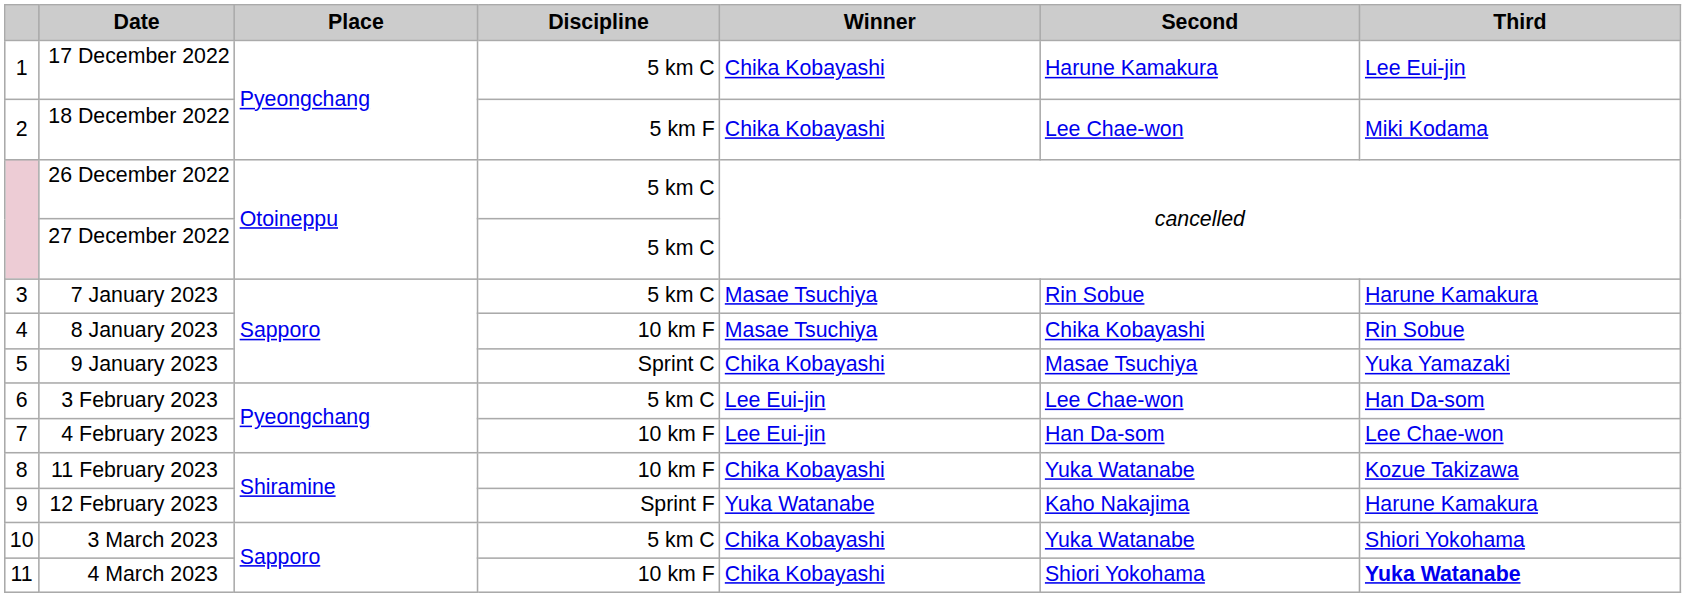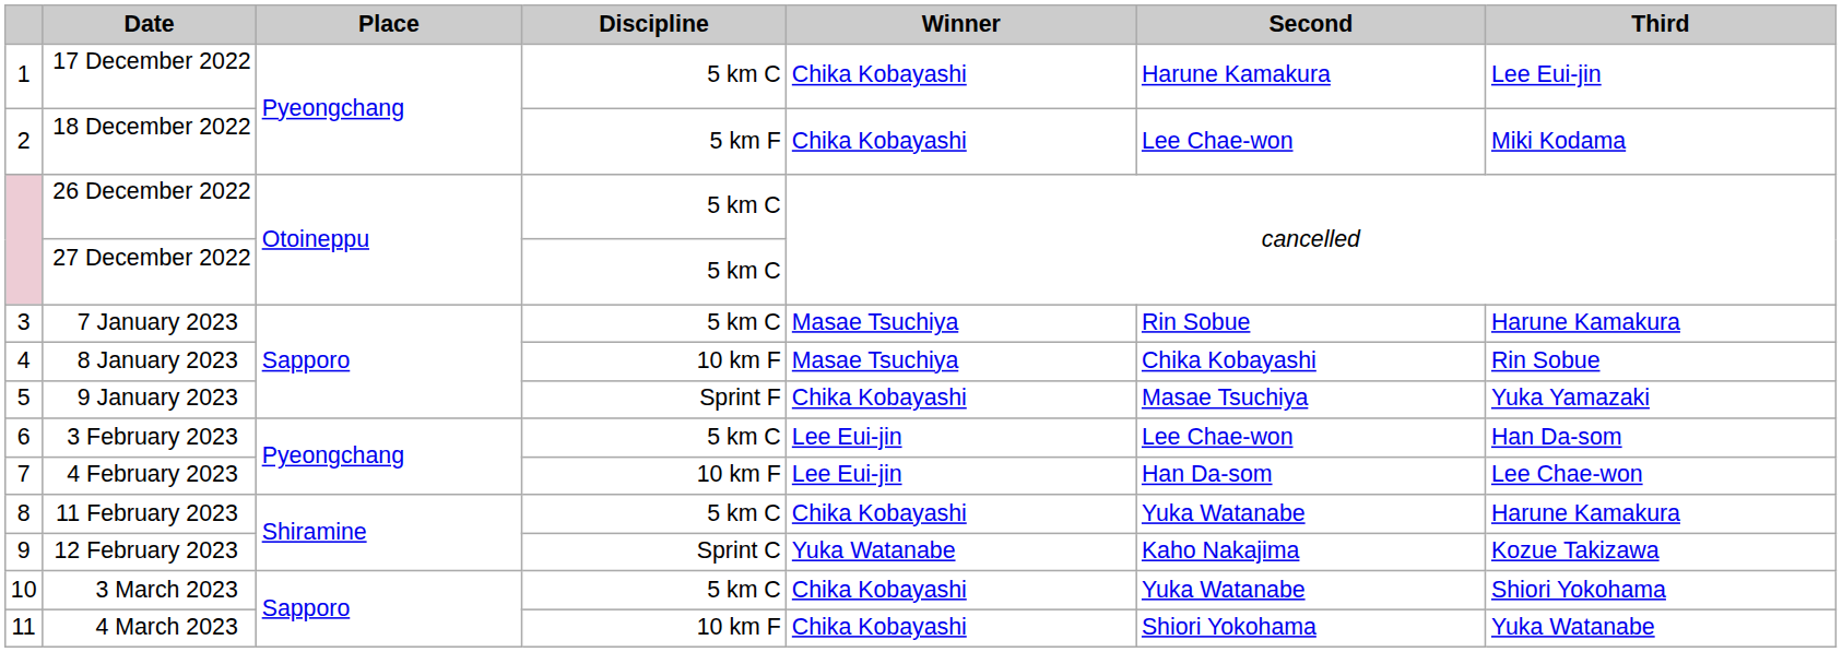 <table class="wikitable plainrowheaders" style="background:#fff; font-size:86%; line-height:16px; border:grey solid 1px; border-collapse:collapse;">
 <tr style="background:#ccc; text-align:center;">
 <th scope="col" style="background:#ccc; width=30 px;"></th>
 <th scope="col" style="background:#ccc; width:120px;">Date</th>
 <th scope="col" style="background:#ccc; width:150px;">Place</th>
 <th scope="col" style="background:#ccc; width:150px;">Discipline</th>
 <th scope="col" style="background:#ccc; width:200px;">Winner</th>
 <th scope="col" style="background:#ccc; width:200px;">Second</th>
 <th scope="col" style="background:#ccc; width:200px;">Third</th>
 </tr>
 <tr>
 <td align=center>1</td>
 <td align=right>17 December 2022  </td>
 <td rowspan=2> <a href='#'>Pyeongchang</a></td>
 <td align=right>5 km C</td>
 <td> <a href='#'>Chika Kobayashi</a></td>
 <td> <a href='#'>Harune Kamakura</a></td>
 <td> <a href='#'>Lee Eui-jin</a></td>
 </tr>
 <tr>
 <td align=center>2</td>
 <td align=right>18 December 2022  </td>
 <td align=right>5 km F</td>
 <td> <a href='#'>Chika Kobayashi</a></td>
 <td> <a href='#'>Lee Chae-won</a></td>
 <td> <a href='#'>Miki Kodama</a></td>
 </tr>
 <tr>
 <td rowspan=2 bgcolor="EDCCD5"></td>
 <td align=right>26 December 2022  </td>
 <td rowspan=2> <a href='#'>Otoineppu</a></td>
 <td align=right>5 km C</td>
 <td rowspan=2 colspan=3 align=center><em>cancelled</em></td>
 </tr>
 <tr>
 <td align=right>27 December 2022  </td>
 <td align=right>5 km C</td>
 </tr>
 <tr>
 <td align=center>3</td>
 <td align=right>7 January 2023  </td>
 <td rowspan=3> <a href='#'>Sapporo</a></td>
 <td align=right>5 km C</td>
 <td> <a href='#'>Masae Tsuchiya</a></td>
 <td> <a href='#'>Rin Sobue</a></td>
 <td> <a href='#'>Harune Kamakura</a></td>
 </tr>
 <tr>
 <td align=center>4</td>
 <td align=right>8 January 2023  </td>
 <td align=right>10 km F</td>
 <td> <a href='#'>Masae Tsuchiya</a></td>
 <td> <a href='#'>Chika Kobayashi</a></td>
 <td> <a href='#'>Rin Sobue</a></td>
 </tr>
 <tr>
 <td align=center>5</td>
 <td align=right>9 January 2023  </td>
-<td align=right>Sprint C</td>
+<td align=right>Sprint F</td>
 <td> <a href='#'>Chika Kobayashi</a></td>
 <td> <a href='#'>Masae Tsuchiya</a></td>
 <td> <a href='#'>Yuka Yamazaki</a></td>
 </tr>
 <tr>
 <td align=center>6</td>
 <td align=right>3 February 2023  </td>
 <td rowspan=2> <a href='#'>Pyeongchang</a></td>
 <td align=right>5 km C</td>
 <td> <a href='#'>Lee Eui-jin</a></td>
 <td> <a href='#'>Lee Chae-won</a></td>
 <td> <a href='#'>Han Da-som</a></td>
 </tr>
 <tr>
 <td align=center>7</td>
 <td align=right>4 February 2023  </td>
 <td align=right>10 km F</td>
 <td> <a href='#'>Lee Eui-jin</a></td>
 <td> <a href='#'>Han Da-som</a></td>
 <td> <a href='#'>Lee Chae-won</a></td>
 </tr>
 <tr>
 <td align=center>8</td>
 <td align=right>11 February 2023  </td>
 <td rowspan=2> <a href='#'>Shiramine</a></td>
-<td align=right>10 km F</td>
+<td align=right>5 km C</td>
 <td> <a href='#'>Chika Kobayashi</a></td>
 <td> <a href='#'>Yuka Watanabe</a></td>
-<td> <a href='#'>Kozue Takizawa</a></td>
+<td> <a href='#'>Harune Kamakura</a></td>
 </tr>
 <tr>
 <td align=center>9</td>
 <td align=right>12 February 2023  </td>
-<td align=right>Sprint F</td>
+<td align=right>Sprint C</td>
 <td> <a href='#'>Yuka Watanabe</a></td>
 <td> <a href='#'>Kaho Nakajima</a></td>
-<td> <a href='#'>Harune Kamakura</a></td>
+<td> <a href='#'>Kozue Takizawa</a></td>
 </tr>
 <tr>
 <td align=center>10</td>
 <td align=right>3 March 2023  </td>
 <td rowspan=2> <a href='#'>Sapporo</a></td>
 <td align=right>5 km C</td>
 <td> <a href='#'>Chika Kobayashi</a></td>
 <td> <a href='#'>Yuka Watanabe</a></td>
 <td> <a href='#'>Shiori Yokohama</a></td>
 </tr>
 <tr>
 <td align=center>11</td>
 <td align=right>4 March 2023  </td>
 <td align=right>10 km F</td>
 <td> <a href='#'>Chika Kobayashi</a></td>
 <td> <a href='#'>Shiori Yokohama</a></td>
-<td><strong> <a href='#'>Yuka Watanabe</a></strong></td>
+<td> <a href='#'>Yuka Watanabe</a></td>
 </tr>
 </table>
